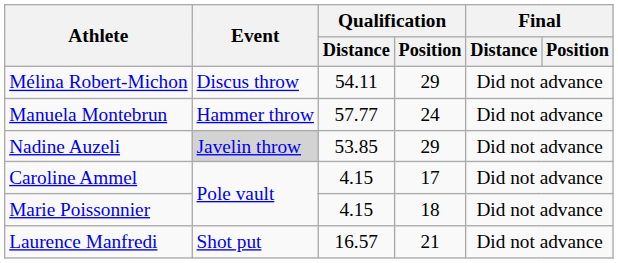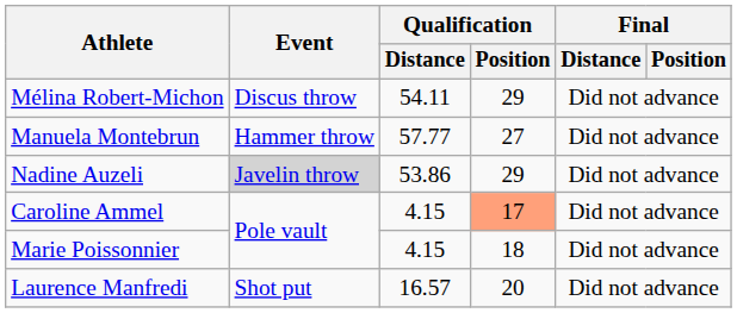 <table class=wikitable style="font-size:90%">
 <tr>
 <th rowspan="2">Athlete</th>
 <th rowspan="2">Event</th>
 <th colspan="2">Qualification</th>
 <th colspan="2">Final</th>
 </tr>
 <tr style="font-size:95%">
 <th>Distance</th>
 <th>Position</th>
 <th>Distance</th>
 <th>Position</th>
 </tr>
 <tr>
 <td align=left><a href='#'>Mélina Robert-Michon</a></td>
 <td align=left><a href='#'>Discus throw</a></td>
 <td align=center>54.11</td>
 <td align=center>29</td>
 <td align=center colspan=2>Did not advance</td>
 </tr>
 <tr>
 <td align=left><a href='#'>Manuela Montebrun</a></td>
 <td align=left><a href='#'>Hammer throw</a></td>
 <td align=center>57.77</td>
-<td align=center>24</td>
+<td align=center>27</td>
 <td align=center colspan=2>Did not advance</td>
 </tr>
 <tr>
 <td align=left><a href='#'>Nadine Auzeli</a></td>
 <td align=left style="background: lightgrey;"><a href='#'>Javelin throw</a></td>
-<td align=center>53.85</td>
+<td align=center>53.86</td>
 <td align=center>29</td>
 <td align=center colspan=2>Did not advance</td>
 </tr>
 <tr>
 <td align=left><a href='#'>Caroline Ammel</a></td>
 <td align=left rowspan=2><a href='#'>Pole vault</a></td>
 <td align=center>4.15</td>
-<td align=center>17</td>
+<td align=center style="background: lightsalmon;">17</td>
 <td align=center colspan=2>Did not advance</td>
 </tr>
 <tr>
 <td align=left><a href='#'>Marie Poissonnier</a></td>
 <td align=center>4.15</td>
 <td align=center>18</td>
 <td align=center colspan=2>Did not advance</td>
 </tr>
 <tr>
 <td align=left><a href='#'>Laurence Manfredi</a></td>
 <td align=left><a href='#'>Shot put</a></td>
 <td align=center>16.57</td>
-<td align=center>21</td>
+<td align=center>20</td>
 <td align=center colspan=2>Did not advance</td>
 </tr>
 </table>
